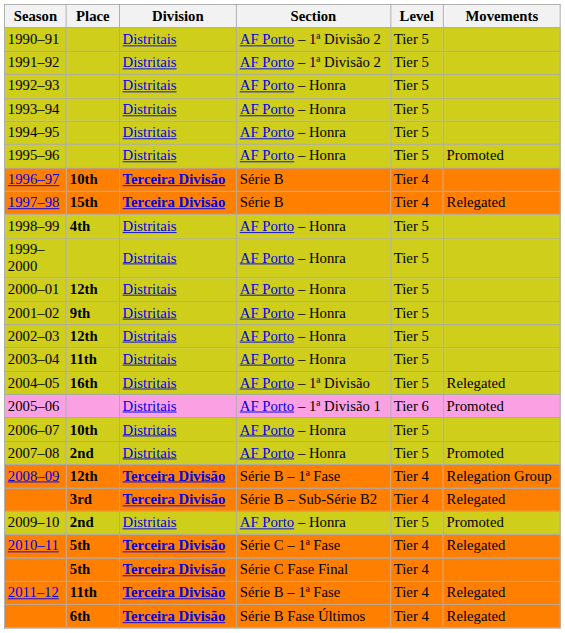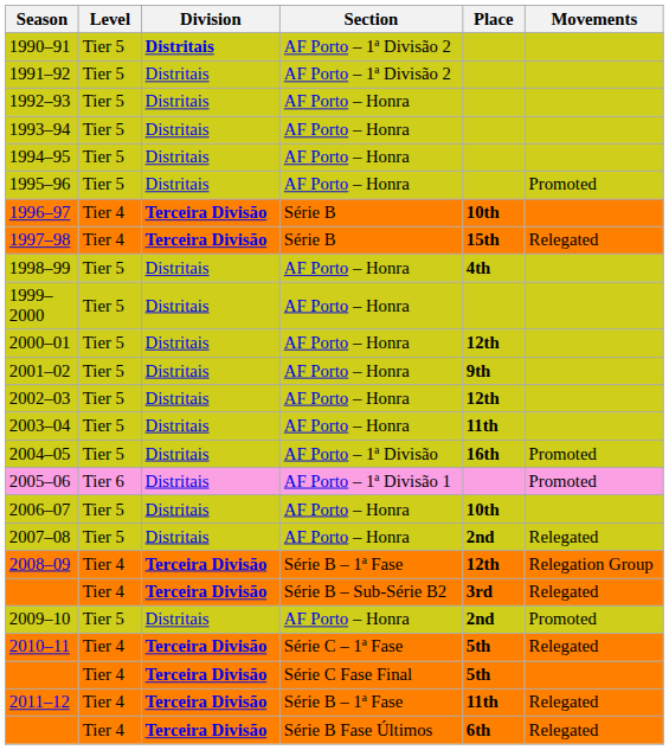 <table class="wikitable">
 <tr>
 <th style="width: 60px;">Season</th>
-<th style="width: 50px;">Place</th>
+<th style="width: 50px;">Level</th>
 <th style="width: 120px;">Division</th>
 <th style="width: 160px;">Section</th>
-<th style="width: 50px;">Level</th>
+<th style="width: 50px;">Place</th>
 <th style="width: 120px;">Movements</th>
 </tr>
 <tr>
 <td style="background:#CECE1B;">1990–91</td>
+<td style="background:#CECE1B;">Tier 5</td>
+<td style="background:#CECE1B;"><strong><a href='#'>Distritais</a></strong></td>
+<td style="background:#CECE1B;"><a href='#'>AF Porto</a> – 1ª Divisão 2</td>
 <td style="background:#CECE1B;"></td>
-<td style="background:#CECE1B;"><a href='#'>Distritais</a></td>
-<td style="background:#CECE1B;"><a href='#'>AF Porto</a> – 1ª Divisão 2</td>
-<td style="background:#CECE1B;">Tier 5</td>
 <td style="background:#CECE1B;"></td>
 </tr>
 <tr>
 <td style="background:#CECE1B;">1991–92</td>
-<td style="background:#CECE1B;"></td>
+<td style="background:#CECE1B;">Tier 5</td>
 <td style="background:#CECE1B;"><a href='#'>Distritais</a></td>
 <td style="background:#CECE1B;"><a href='#'>AF Porto</a> – 1ª Divisão 2</td>
-<td style="background:#CECE1B;">Tier 5</td>
+<td style="background:#CECE1B;"></td>
 <td style="background:#CECE1B;"></td>
 </tr>
 <tr>
 <td style="background:#CECE1B;">1992–93</td>
-<td style="background:#CECE1B;"></td>
+<td style="background:#CECE1B;">Tier 5</td>
 <td style="background:#CECE1B;"><a href='#'>Distritais</a></td>
 <td style="background:#CECE1B;"><a href='#'>AF Porto</a> – Honra</td>
-<td style="background:#CECE1B;">Tier 5</td>
+<td style="background:#CECE1B;"></td>
 <td style="background:#CECE1B;"></td>
 </tr>
 <tr>
 <td style="background:#CECE1B;">1993–94</td>
-<td style="background:#CECE1B;"></td>
+<td style="background:#CECE1B;">Tier 5</td>
 <td style="background:#CECE1B;"><a href='#'>Distritais</a></td>
 <td style="background:#CECE1B;"><a href='#'>AF Porto</a> – Honra</td>
-<td style="background:#CECE1B;">Tier 5</td>
+<td style="background:#CECE1B;"></td>
 <td style="background:#CECE1B;"></td>
 </tr>
 <tr>
 <td style="background:#CECE1B;">1994–95</td>
-<td style="background:#CECE1B;"></td>
+<td style="background:#CECE1B;">Tier 5</td>
 <td style="background:#CECE1B;"><a href='#'>Distritais</a></td>
 <td style="background:#CECE1B;"><a href='#'>AF Porto</a> – Honra</td>
-<td style="background:#CECE1B;">Tier 5</td>
+<td style="background:#CECE1B;"></td>
 <td style="background:#CECE1B;"></td>
 </tr>
 <tr>
 <td style="background:#CECE1B;">1995–96</td>
-<td style="background:#CECE1B;"></td>
+<td style="background:#CECE1B;">Tier 5</td>
 <td style="background:#CECE1B;"><a href='#'>Distritais</a></td>
 <td style="background:#CECE1B;"><a href='#'>AF Porto</a> – Honra</td>
-<td style="background:#CECE1B;">Tier 5</td>
+<td style="background:#CECE1B;"></td>
 <td style="background:#CECE1B;">Promoted</td>
 </tr>
 <tr>
 <td style="background:#FF7F00;"><a href='#'>1996–97</a></td>
-<td style="background:#FF7F00;"><strong>10th</strong></td>
+<td style="background:#FF7F00;">Tier 4</td>
 <td style="background:#FF7F00;"><strong><a href='#'>Terceira Divisão</a></strong></td>
 <td style="background:#FF7F00;">Série B</td>
-<td style="background:#FF7F00;">Tier 4</td>
+<td style="background:#FF7F00;"><strong>10th</strong></td>
 <td style="background:#FF7F00;"></td>
 </tr>
 <tr>
 <td style="background:#FF7F00;"><a href='#'>1997–98</a></td>
-<td style="background:#FF7F00;"><strong>15th</strong></td>
+<td style="background:#FF7F00;">Tier 4</td>
 <td style="background:#FF7F00;"><strong><a href='#'>Terceira Divisão</a></strong></td>
 <td style="background:#FF7F00;">Série B</td>
-<td style="background:#FF7F00;">Tier 4</td>
+<td style="background:#FF7F00;"><strong>15th</strong></td>
 <td style="background:#FF7F00;">Relegated</td>
 </tr>
 <tr>
 <td style="background:#CECE1B;">1998–99</td>
-<td style="background:#CECE1B;"><strong>4th</strong></td>
+<td style="background:#CECE1B;">Tier 5</td>
 <td style="background:#CECE1B;"><a href='#'>Distritais</a></td>
 <td style="background:#CECE1B;"><a href='#'>AF Porto</a> – Honra</td>
-<td style="background:#CECE1B;">Tier 5</td>
+<td style="background:#CECE1B;"><strong>4th</strong></td>
 <td style="background:#CECE1B;"></td>
 </tr>
 <tr>
 <td style="background:#CECE1B;">1999–2000</td>
-<td style="background:#CECE1B;"></td>
+<td style="background:#CECE1B;">Tier 5</td>
 <td style="background:#CECE1B;"><a href='#'>Distritais</a></td>
 <td style="background:#CECE1B;"><a href='#'>AF Porto</a> – Honra</td>
-<td style="background:#CECE1B;">Tier 5</td>
+<td style="background:#CECE1B;"></td>
 <td style="background:#CECE1B;"></td>
 </tr>
 <tr>
 <td style="background:#CECE1B;">2000–01</td>
-<td style="background:#CECE1B;"><strong>12th</strong></td>
+<td style="background:#CECE1B;">Tier 5</td>
 <td style="background:#CECE1B;"><a href='#'>Distritais</a></td>
 <td style="background:#CECE1B;"><a href='#'>AF Porto</a> – Honra</td>
-<td style="background:#CECE1B;">Tier 5</td>
+<td style="background:#CECE1B;"><strong>12th</strong></td>
 <td style="background:#CECE1B;"></td>
 </tr>
 <tr>
 <td style="background:#CECE1B;">2001–02</td>
-<td style="background:#CECE1B;"><strong>9th</strong></td>
+<td style="background:#CECE1B;">Tier 5</td>
 <td style="background:#CECE1B;"><a href='#'>Distritais</a></td>
 <td style="background:#CECE1B;"><a href='#'>AF Porto</a> – Honra</td>
-<td style="background:#CECE1B;">Tier 5</td>
+<td style="background:#CECE1B;"><strong>9th</strong></td>
 <td style="background:#CECE1B;"></td>
 </tr>
 <tr>
 <td style="background:#CECE1B;">2002–03</td>
-<td style="background:#CECE1B;"><strong>12th</strong></td>
+<td style="background:#CECE1B;">Tier 5</td>
 <td style="background:#CECE1B;"><a href='#'>Distritais</a></td>
 <td style="background:#CECE1B;"><a href='#'>AF Porto</a> – Honra</td>
-<td style="background:#CECE1B;">Tier 5</td>
+<td style="background:#CECE1B;"><strong>12th</strong></td>
 <td style="background:#CECE1B;"></td>
 </tr>
 <tr>
 <td style="background:#CECE1B;">2003–04</td>
-<td style="background:#CECE1B;"><strong>11th</strong></td>
+<td style="background:#CECE1B;">Tier 5</td>
 <td style="background:#CECE1B;"><a href='#'>Distritais</a></td>
 <td style="background:#CECE1B;"><a href='#'>AF Porto</a> – Honra</td>
-<td style="background:#CECE1B;">Tier 5</td>
+<td style="background:#CECE1B;"><strong>11th</strong></td>
 <td style="background:#CECE1B;"></td>
 </tr>
 <tr>
 <td style="background:#CECE1B;">2004–05</td>
-<td style="background:#CECE1B;"><strong>16th</strong></td>
+<td style="background:#CECE1B;">Tier 5</td>
 <td style="background:#CECE1B;"><a href='#'>Distritais</a></td>
 <td style="background:#CECE1B;"><a href='#'>AF Porto</a> – 1ª Divisão</td>
-<td style="background:#CECE1B;">Tier 5</td>
-<td style="background:#CECE1B;">Relegated</td>
+<td style="background:#CECE1B;"><strong>16th</strong></td>
+<td style="background:#CECE1B;">Promoted</td>
 </tr>
 <tr>
 <td style="background:#FBA0E3;">2005–06</td>
-<td style="background:#FBA0E3;"></td>
+<td style="background:#FBA0E3;">Tier 6</td>
 <td style="background:#FBA0E3;"><a href='#'>Distritais</a></td>
 <td style="background:#FBA0E3;"><a href='#'>AF Porto</a> – 1ª Divisão 1</td>
-<td style="background:#FBA0E3;">Tier 6</td>
+<td style="background:#FBA0E3;"></td>
 <td style="background:#FBA0E3;">Promoted</td>
 </tr>
 <tr>
 <td style="background:#CECE1B;">2006–07</td>
-<td style="background:#CECE1B;"><strong>10th</strong></td>
+<td style="background:#CECE1B;">Tier 5</td>
 <td style="background:#CECE1B;"><a href='#'>Distritais</a></td>
 <td style="background:#CECE1B;"><a href='#'>AF Porto</a> – Honra</td>
-<td style="background:#CECE1B;">Tier 5</td>
+<td style="background:#CECE1B;"><strong>10th</strong></td>
 <td style="background:#CECE1B;"></td>
 </tr>
 <tr>
 <td style="background:#CECE1B;">2007–08</td>
-<td style="background:#CECE1B;"><strong>2nd</strong></td>
+<td style="background:#CECE1B;">Tier 5</td>
 <td style="background:#CECE1B;"><a href='#'>Distritais</a></td>
 <td style="background:#CECE1B;"><a href='#'>AF Porto</a> – Honra</td>
-<td style="background:#CECE1B;">Tier 5</td>
-<td style="background:#CECE1B;">Promoted</td>
+<td style="background:#CECE1B;"><strong>2nd</strong></td>
+<td style="background:#CECE1B;">Relegated</td>
 </tr>
 <tr>
 <td style="background:#FF7F00;"><a href='#'>2008–09</a></td>
-<td style="background:#FF7F00;"><strong>12th</strong></td>
+<td style="background:#FF7F00;">Tier 4</td>
 <td style="background:#FF7F00;"><strong><a href='#'>Terceira Divisão</a></strong></td>
 <td style="background:#FF7F00;">Série B – 1ª Fase</td>
-<td style="background:#FF7F00;">Tier 4</td>
+<td style="background:#FF7F00;"><strong>12th</strong></td>
 <td style="background:#FF7F00;">Relegation Group</td>
 </tr>
 <tr>
 <td style="background:#FF7F00;"></td>
-<td style="background:#FF7F00;"><strong>3rd</strong></td>
+<td style="background:#FF7F00;">Tier 4</td>
 <td style="background:#FF7F00;"><strong><a href='#'>Terceira Divisão</a></strong></td>
 <td style="background:#FF7F00;">Série B – Sub-Série B2</td>
-<td style="background:#FF7F00;">Tier 4</td>
+<td style="background:#FF7F00;"><strong>3rd</strong></td>
 <td style="background:#FF7F00;">Relegated</td>
 </tr>
 <tr>
 <td style="background:#CECE1B;">2009–10</td>
-<td style="background:#CECE1B;"><strong>2nd</strong></td>
+<td style="background:#CECE1B;">Tier 5</td>
 <td style="background:#CECE1B;"><a href='#'>Distritais</a></td>
 <td style="background:#CECE1B;"><a href='#'>AF Porto</a> – Honra</td>
-<td style="background:#CECE1B;">Tier 5</td>
+<td style="background:#CECE1B;"><strong>2nd</strong></td>
 <td style="background:#CECE1B;">Promoted</td>
 </tr>
 <tr>
 <td style="background:#FF7F00;"><a href='#'>2010–11</a></td>
-<td style="background:#FF7F00;"><strong>5th</strong></td>
+<td style="background:#FF7F00;">Tier 4</td>
 <td style="background:#FF7F00;"><strong><a href='#'>Terceira Divisão</a></strong></td>
 <td style="background:#FF7F00;">Série C – 1ª Fase</td>
-<td style="background:#FF7F00;">Tier 4</td>
+<td style="background:#FF7F00;"><strong>5th</strong></td>
 <td style="background:#FF7F00;">Relegated</td>
 </tr>
 <tr>
 <td style="background:#FF7F00;"></td>
-<td style="background:#FF7F00;"><strong>5th</strong></td>
+<td style="background:#FF7F00;">Tier 4</td>
 <td style="background:#FF7F00;"><strong><a href='#'>Terceira Divisão</a></strong></td>
 <td style="background:#FF7F00;">Série C Fase Final</td>
-<td style="background:#FF7F00;">Tier 4</td>
+<td style="background:#FF7F00;"><strong>5th</strong></td>
 <td style="background:#FF7F00;"></td>
 </tr>
 <tr>
 <td style="background:#FF7F00;"><a href='#'>2011–12</a></td>
-<td style="background:#FF7F00;"><strong>11th</strong></td>
+<td style="background:#FF7F00;">Tier 4</td>
 <td style="background:#FF7F00;"><strong><a href='#'>Terceira Divisão</a></strong></td>
 <td style="background:#FF7F00;">Série B – 1ª Fase</td>
-<td style="background:#FF7F00;">Tier 4</td>
+<td style="background:#FF7F00;"><strong>11th</strong></td>
 <td style="background:#FF7F00;">Relegated</td>
 </tr>
 <tr>
 <td style="background:#FF7F00;"></td>
-<td style="background:#FF7F00;"><strong>6th</strong></td>
+<td style="background:#FF7F00;">Tier 4</td>
 <td style="background:#FF7F00;"><strong><a href='#'>Terceira Divisão</a></strong></td>
 <td style="background:#FF7F00;">Série B Fase Últimos</td>
-<td style="background:#FF7F00;">Tier 4</td>
+<td style="background:#FF7F00;"><strong>6th</strong></td>
 <td style="background:#FF7F00;">Relegated</td>
 </tr>
 </table>
